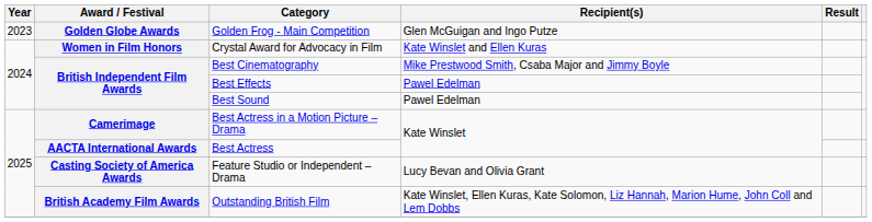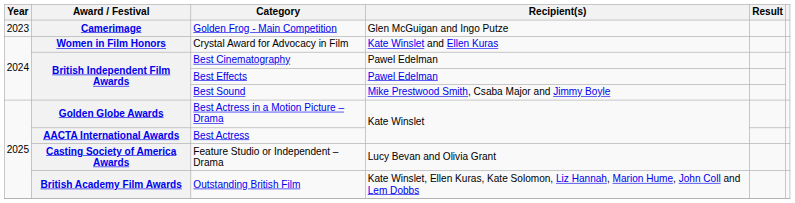 <table class="wikitable sortable plainrowheaders">
 <tr>
 <th scope="col">Year</th>
 <th scope="col">Award / Festival</th>
 <th scope="col">Category</th>
 <th scope="col">Recipient(s)</th>
 <th scope="col">Result</th>
 <th scope="col" class="unsortable"></th>
 </tr>
 <tr>
 <td>2023</td>
-<th scope="row"><a href='#'>Golden Globe Awards</a></th>
+<th scope="row"><a href='#'>Camerimage</a></th>
 <td><a href='#'>Golden Frog - Main Competition</a></td>
 <td>Glen McGuigan and Ingo Putze</td>
 <td></td>
 <td></td>
 </tr>
 <tr>
 <td rowspan="4">2024</td>
 <th scope="row"><a href='#'>Women in Film Honors</a></th>
 <td>Crystal Award for Advocacy in Film</td>
 <td><a href='#'>Kate Winslet</a> and <a href='#'>Ellen Kuras</a></td>
 <td></td>
 <td></td>
 </tr>
 <tr>
 <th scope="row" rowspan="3"><a href='#'>British Independent Film Awards</a></th>
 <td><a href='#'>Best Cinematography</a></td>
-<td><a href='#'>Mike Prestwood Smith</a>, Csaba Major and <a href='#'>Jimmy Boyle</a></td>
+<td>Pawel Edelman</td>
 <td></td>
 <td rowspan="3"></td>
 </tr>
 <tr>
 <td><a href='#'>Best Effects</a></td>
 <td><a href='#'>Pawel Edelman</a></td>
 <td></td>
 </tr>
 <tr>
 <td><a href='#'>Best Sound</a></td>
-<td>Pawel Edelman</td>
+<td><a href='#'>Mike Prestwood Smith</a>, Csaba Major and <a href='#'>Jimmy Boyle</a></td>
 <td></td>
 </tr>
 <tr>
 <td rowspan="4">2025</td>
-<th scope="row"><a href='#'>Camerimage</a></th>
+<th scope="row"><a href='#'>Golden Globe Awards</a></th>
 <td><a href='#'>Best Actress in a Motion Picture – Drama</a></td>
 <td rowspan="2">Kate Winslet</td>
 <td></td>
 <td></td>
 </tr>
 <tr>
 <th scope="row"><a href='#'>AACTA International Awards</a></th>
 <td><a href='#'>Best Actress</a></td>
 <td></td>
 <td></td>
 </tr>
 <tr>
 <th scope="row"><a href='#'>Casting Society of America Awards</a></th>
 <td>Feature Studio or Independent – Drama</td>
 <td>Lucy Bevan and Olivia Grant</td>
 <td></td>
 <td></td>
 </tr>
 <tr>
 <th scope="row"><a href='#'>British Academy Film Awards</a></th>
 <td><a href='#'>Outstanding British Film</a></td>
 <td>Kate Winslet, Ellen Kuras, Kate Solomon, <a href='#'>Liz Hannah</a>, <a href='#'>Marion Hume</a>, <a href='#'>John Coll</a> and <a href='#'>Lem Dobbs</a></td>
 <td></td>
 <td></td>
 </tr>
 <tr>
 </tr>
 </table>
